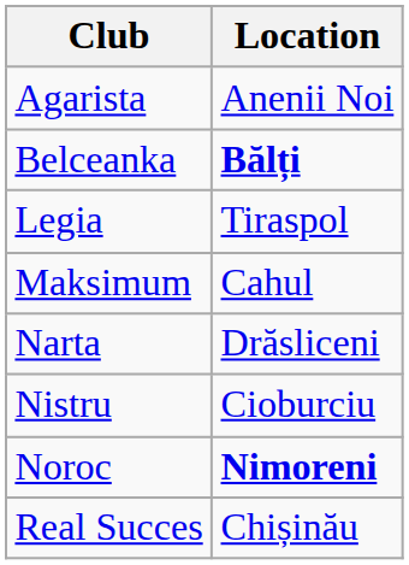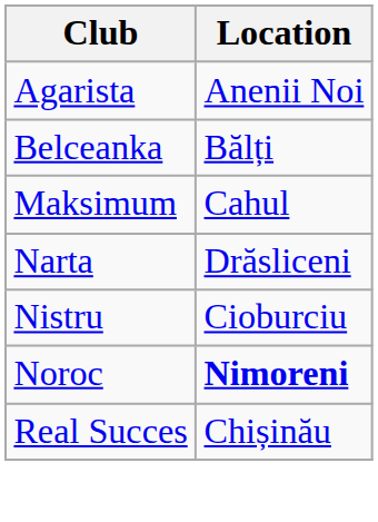 <table class="wikitable sortable">
 <tr>
 <th>Club</th>
 <th>Location</th>
 </tr>
 <tr>
 <td><a href='#'>Agarista</a></td>
 <td><a href='#'>Anenii Noi</a></td>
 </tr>
 <tr>
 <td><a href='#'>Belceanka</a></td>
-<td><strong><a href='#'>Bălți</a></strong></td>
-</tr>
-<tr>
-<td><a href='#'>Legia</a></td>
-<td><a href='#'>Tiraspol</a></td>
+<td><a href='#'>Bălți</a></td>
 </tr>
 <tr>
 <td><a href='#'>Maksimum</a></td>
 <td><a href='#'>Cahul</a></td>
 </tr>
 <tr>
 <td><a href='#'>Narta</a></td>
 <td><a href='#'>Drăsliceni</a></td>
 </tr>
 <tr>
 <td><a href='#'>Nistru</a></td>
 <td><a href='#'>Cioburciu</a></td>
 </tr>
 <tr>
 <td><a href='#'>Noroc</a></td>
 <td><strong><a href='#'>Nimoreni</a></strong></td>
 </tr>
 <tr>
 <td><a href='#'>Real Succes</a></td>
 <td><a href='#'>Chișinău</a></td>
 </tr>
 </table>
